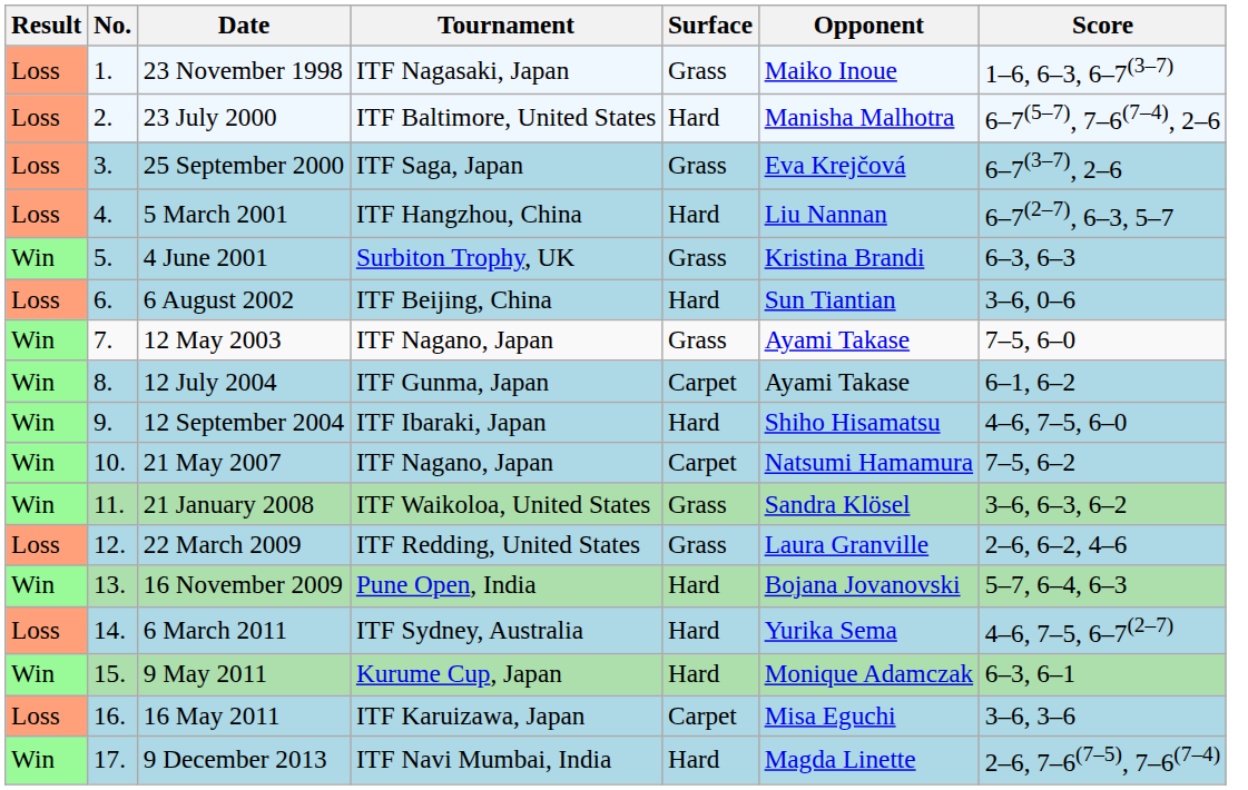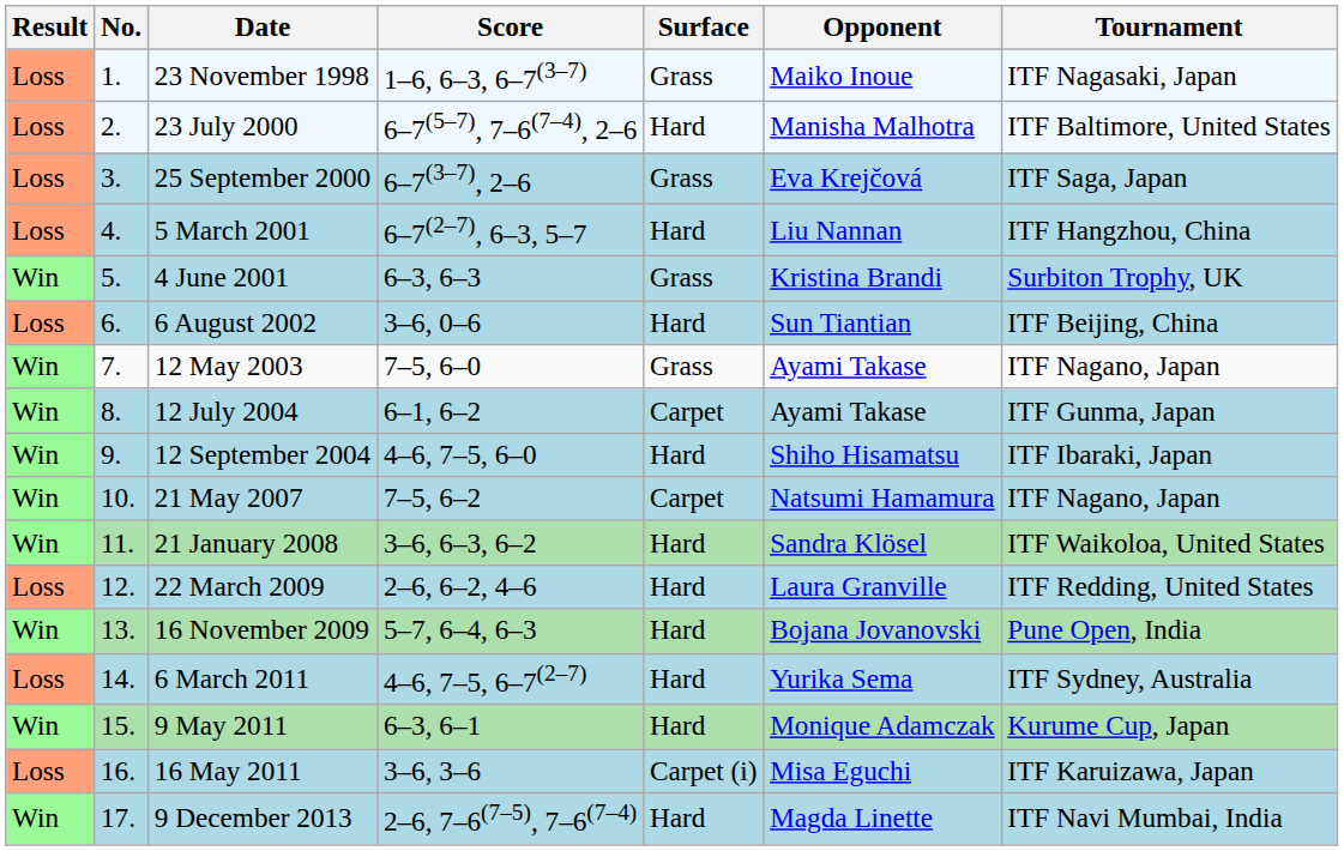 <table class="sortable wikitable">
 <tr>
 <th>Result</th>
 <th>No.</th>
 <th>Date</th>
-<th>Tournament</th>
+<th class=unsortable>Score</th>
 <th>Surface</th>
 <th>Opponent</th>
-<th class=unsortable>Score</th>
+<th>Tournament</th>
 </tr>
 <tr style="background:#f0f8ff;">
 <td style="background:#ffa07a;">Loss</td>
 <td>1.</td>
 <td>23 November 1998</td>
-<td>ITF Nagasaki, Japan</td>
+<td>1–6, 6–3, 6–7<sup>(3–7)</sup></td>
 <td>Grass</td>
 <td> <a href='#'>Maiko Inoue</a></td>
-<td>1–6, 6–3, 6–7<sup>(3–7)</sup></td>
+<td>ITF Nagasaki, Japan</td>
 </tr>
 <tr style="background:#f0f8ff;">
 <td style="background:#ffa07a;">Loss</td>
 <td>2.</td>
 <td>23 July 2000</td>
-<td>ITF Baltimore, United States</td>
+<td>6–7<sup>(5–7)</sup>, 7–6<sup>(7–4)</sup>, 2–6</td>
 <td>Hard</td>
 <td> <a href='#'>Manisha Malhotra</a></td>
-<td>6–7<sup>(5–7)</sup>, 7–6<sup>(7–4)</sup>, 2–6</td>
+<td>ITF Baltimore, United States</td>
 </tr>
 <tr style="background:lightblue;">
 <td style="background:#ffa07a;">Loss</td>
 <td>3.</td>
 <td>25 September 2000</td>
-<td>ITF Saga, Japan</td>
+<td>6–7<sup>(3–7)</sup>, 2–6</td>
 <td>Grass</td>
 <td> <a href='#'>Eva Krejčová</a></td>
-<td>6–7<sup>(3–7)</sup>, 2–6</td>
+<td>ITF Saga, Japan</td>
 </tr>
 <tr style="background:lightblue;">
 <td style="background:#ffa07a;">Loss</td>
 <td>4.</td>
 <td>5 March 2001</td>
-<td>ITF Hangzhou, China</td>
+<td>6–7<sup>(2–7)</sup>, 6–3, 5–7</td>
 <td>Hard</td>
 <td> <a href='#'>Liu Nannan</a></td>
-<td>6–7<sup>(2–7)</sup>, 6–3, 5–7</td>
+<td>ITF Hangzhou, China</td>
 </tr>
 <tr style="background:lightblue;">
 <td style="background:#98fb98;">Win</td>
 <td>5.</td>
 <td>4 June 2001</td>
-<td><a href='#'>Surbiton Trophy</a>, UK</td>
+<td>6–3, 6–3</td>
 <td>Grass</td>
 <td> <a href='#'>Kristina Brandi</a></td>
-<td>6–3, 6–3</td>
+<td><a href='#'>Surbiton Trophy</a>, UK</td>
 </tr>
 <tr style="background:lightblue;">
 <td style="background:#ffa07a;">Loss</td>
 <td>6.</td>
 <td>6 August 2002</td>
-<td>ITF Beijing, China</td>
+<td>3–6, 0–6</td>
 <td>Hard</td>
 <td> <a href='#'>Sun Tiantian</a></td>
-<td>3–6, 0–6</td>
+<td>ITF Beijing, China</td>
 </tr>
 <tr>
 <td style="background:#98fb98;">Win</td>
 <td>7.</td>
 <td>12 May 2003</td>
-<td>ITF Nagano, Japan</td>
+<td>7–5, 6–0</td>
 <td>Grass</td>
 <td> <a href='#'>Ayami Takase</a></td>
-<td>7–5, 6–0</td>
+<td>ITF Nagano, Japan</td>
 </tr>
 <tr style="background:lightblue;">
 <td style="background:#98fb98;">Win</td>
 <td>8.</td>
 <td>12 July 2004</td>
-<td>ITF Gunma, Japan</td>
+<td>6–1, 6–2</td>
 <td>Carpet</td>
 <td> Ayami Takase</td>
-<td>6–1, 6–2</td>
+<td>ITF Gunma, Japan</td>
 </tr>
 <tr style="background:lightblue;">
 <td style="background:#98fb98;">Win</td>
 <td>9.</td>
 <td>12 September 2004</td>
-<td>ITF Ibaraki, Japan</td>
+<td>4–6, 7–5, 6–0</td>
 <td>Hard</td>
 <td> <a href='#'>Shiho Hisamatsu</a></td>
-<td>4–6, 7–5, 6–0</td>
+<td>ITF Ibaraki, Japan</td>
 </tr>
 <tr style="background:lightblue;">
 <td style="background:#98fb98;">Win</td>
 <td>10.</td>
 <td>21 May 2007</td>
-<td>ITF Nagano, Japan</td>
+<td>7–5, 6–2</td>
 <td>Carpet</td>
 <td> <a href='#'>Natsumi Hamamura</a></td>
-<td>7–5, 6–2</td>
+<td>ITF Nagano, Japan</td>
 </tr>
 <tr style="background:#addfad;">
 <td style="background:#98fb98;">Win</td>
 <td>11.</td>
 <td>21 January 2008</td>
+<td>3–6, 6–3, 6–2</td>
+<td>Hard</td>
+<td> <a href='#'>Sandra Klösel</a></td>
 <td>ITF Waikoloa, United States</td>
-<td>Grass</td>
-<td> <a href='#'>Sandra Klösel</a></td>
-<td>3–6, 6–3, 6–2</td>
 </tr>
 <tr style="background:lightblue;">
 <td style="background:#ffa07a;">Loss</td>
 <td>12.</td>
 <td>22 March 2009</td>
+<td>2–6, 6–2, 4–6</td>
+<td>Hard</td>
+<td> <a href='#'>Laura Granville</a></td>
 <td>ITF Redding, United States</td>
-<td>Grass</td>
-<td> <a href='#'>Laura Granville</a></td>
-<td>2–6, 6–2, 4–6</td>
 </tr>
 <tr style="background:#addfad;">
 <td style="background:#98fb98;">Win</td>
 <td>13.</td>
 <td>16 November 2009</td>
-<td><a href='#'>Pune Open</a>, India</td>
+<td>5–7, 6–4, 6–3</td>
 <td>Hard</td>
 <td> <a href='#'>Bojana Jovanovski</a></td>
-<td>5–7, 6–4, 6–3</td>
+<td><a href='#'>Pune Open</a>, India</td>
 </tr>
 <tr style="background:lightblue;">
 <td style="background:#ffa07a;">Loss</td>
 <td>14.</td>
 <td>6 March 2011</td>
-<td>ITF Sydney, Australia</td>
+<td>4–6, 7–5, 6–7<sup>(2–7)</sup></td>
 <td>Hard</td>
 <td> <a href='#'>Yurika Sema</a></td>
-<td>4–6, 7–5, 6–7<sup>(2–7)</sup></td>
+<td>ITF Sydney, Australia</td>
 </tr>
 <tr style="background:#addfad;">
 <td style="background:#98fb98;">Win</td>
 <td>15.</td>
 <td>9 May 2011</td>
-<td><a href='#'>Kurume Cup</a>, Japan</td>
+<td>6–3, 6–1</td>
 <td>Hard</td>
 <td> <a href='#'>Monique Adamczak</a></td>
-<td>6–3, 6–1</td>
+<td><a href='#'>Kurume Cup</a>, Japan</td>
 </tr>
 <tr style="background:lightblue;">
 <td style="background:#ffa07a;">Loss</td>
 <td>16.</td>
 <td>16 May 2011</td>
+<td>3–6, 3–6</td>
+<td>Carpet (i)</td>
+<td> <a href='#'>Misa Eguchi</a></td>
 <td>ITF Karuizawa, Japan</td>
-<td>Carpet</td>
-<td> <a href='#'>Misa Eguchi</a></td>
-<td>3–6, 3–6</td>
 </tr>
 <tr style="background:lightblue;">
 <td style="background:#98fb98;">Win</td>
 <td>17.</td>
 <td>9 December 2013</td>
-<td>ITF Navi Mumbai, India</td>
+<td>2–6, 7–6<sup>(7–5)</sup>, 7–6<sup>(7–4)</sup></td>
 <td>Hard</td>
 <td> <a href='#'>Magda Linette</a></td>
-<td>2–6, 7–6<sup>(7–5)</sup>, 7–6<sup>(7–4)</sup></td>
+<td>ITF Navi Mumbai, India</td>
 </tr>
 </table>
